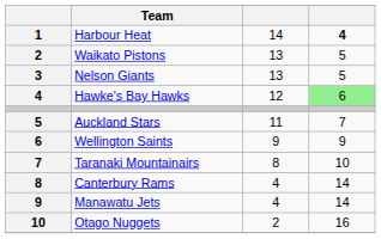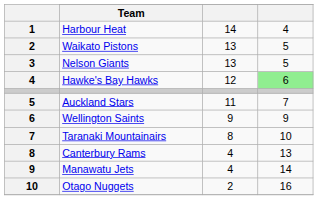 <table class="wikitable" width="35%" style="font-size:95%; text-align:center">
 <tr>
 <th width="5%" rowspan=2></th>
 </tr>
 <tr>
 <th width="10%">Team</th>
 <th width="5%"></th>
 <th width="5%"></th>
 </tr>
 <tr>
 <th>1</th>
 <td align=left><a href='#'>Harbour Heat</a></td>
 <td>14</td>
-<td><strong>4</strong></td>
+<td>4</td>
 </tr>
 <tr>
 <th>2</th>
 <td align=left><a href='#'>Waikato Pistons</a></td>
 <td>13</td>
 <td>5</td>
 </tr>
 <tr>
 <th>3</th>
 <td align=left><a href='#'>Nelson Giants</a></td>
 <td>13</td>
 <td>5</td>
 </tr>
 <tr>
 <th>4</th>
 <td align=left><a href='#'>Hawke's Bay Hawks</a></td>
 <td>12</td>
 <td style="background: lightgreen;">6</td>
 </tr>
 <tr bgcolor="#cccccc">
 <td></td>
 <td></td>
 <td></td>
 <td></td>
 </tr>
 <tr>
 <th>5</th>
 <td align=left><a href='#'>Auckland Stars</a></td>
 <td>11</td>
 <td>7</td>
 </tr>
 <tr>
 <th>6</th>
 <td align=left><a href='#'>Wellington Saints</a></td>
 <td>9</td>
 <td>9</td>
 </tr>
 <tr>
 <th>7</th>
 <td align=left><a href='#'>Taranaki Mountainairs</a></td>
 <td>8</td>
 <td>10</td>
 </tr>
 <tr>
 <th>8</th>
 <td align=left><a href='#'>Canterbury Rams</a></td>
 <td>4</td>
-<td>14</td>
+<td>13</td>
 </tr>
 <tr>
 <th>9</th>
 <td align=left><a href='#'>Manawatu Jets</a></td>
 <td>4</td>
 <td>14</td>
 </tr>
 <tr>
 <th>10</th>
 <td align=left><a href='#'>Otago Nuggets</a></td>
 <td>2</td>
 <td>16</td>
 </tr>
 <tr>
 </tr>
 </table>
